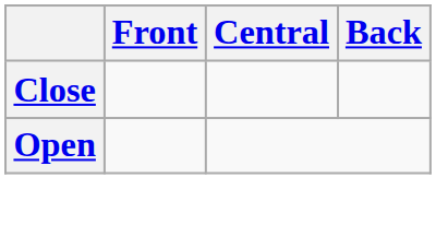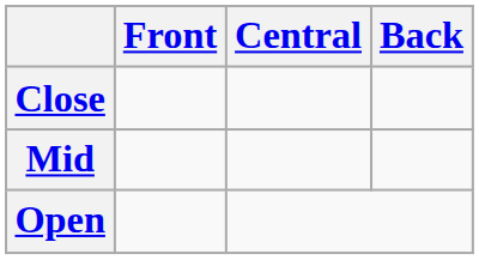 <table class="wikitable" style="text-align: center;">
 <tr>
 <th></th>
 <th><a href='#'>Front</a></th>
 <th><a href='#'>Central</a></th>
 <th><a href='#'>Back</a></th>
 </tr>
 <tr>
 <th><a href='#'>Close</a></th>
 <td></td>
 <td></td>
 <td></td>
 </tr>
 <tr>
+<th><a href='#'>Mid</a></th>
+<td></td>
+<td></td>
+<td></td>
+</tr>
+<tr>
 <th><a href='#'>Open</a></th>
 <td></td>
 <td colspan="2"></td>
 </tr>
 </table>
